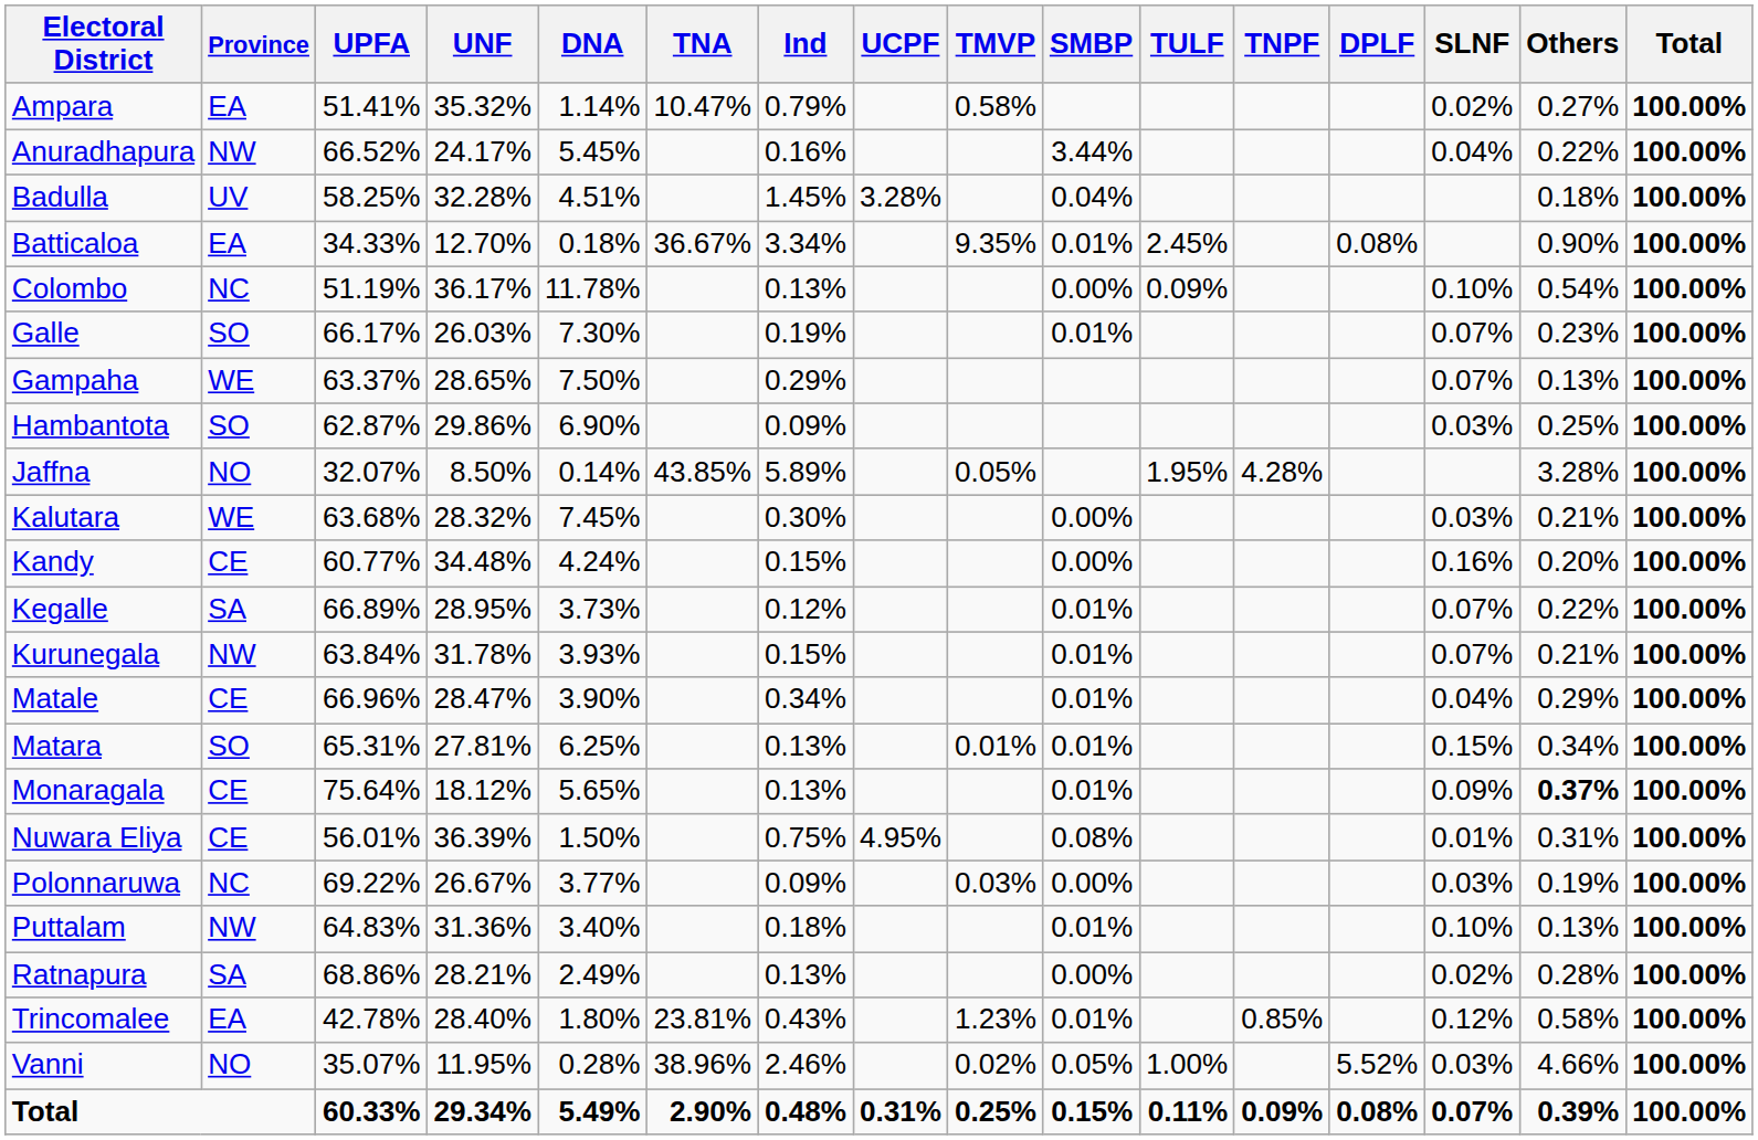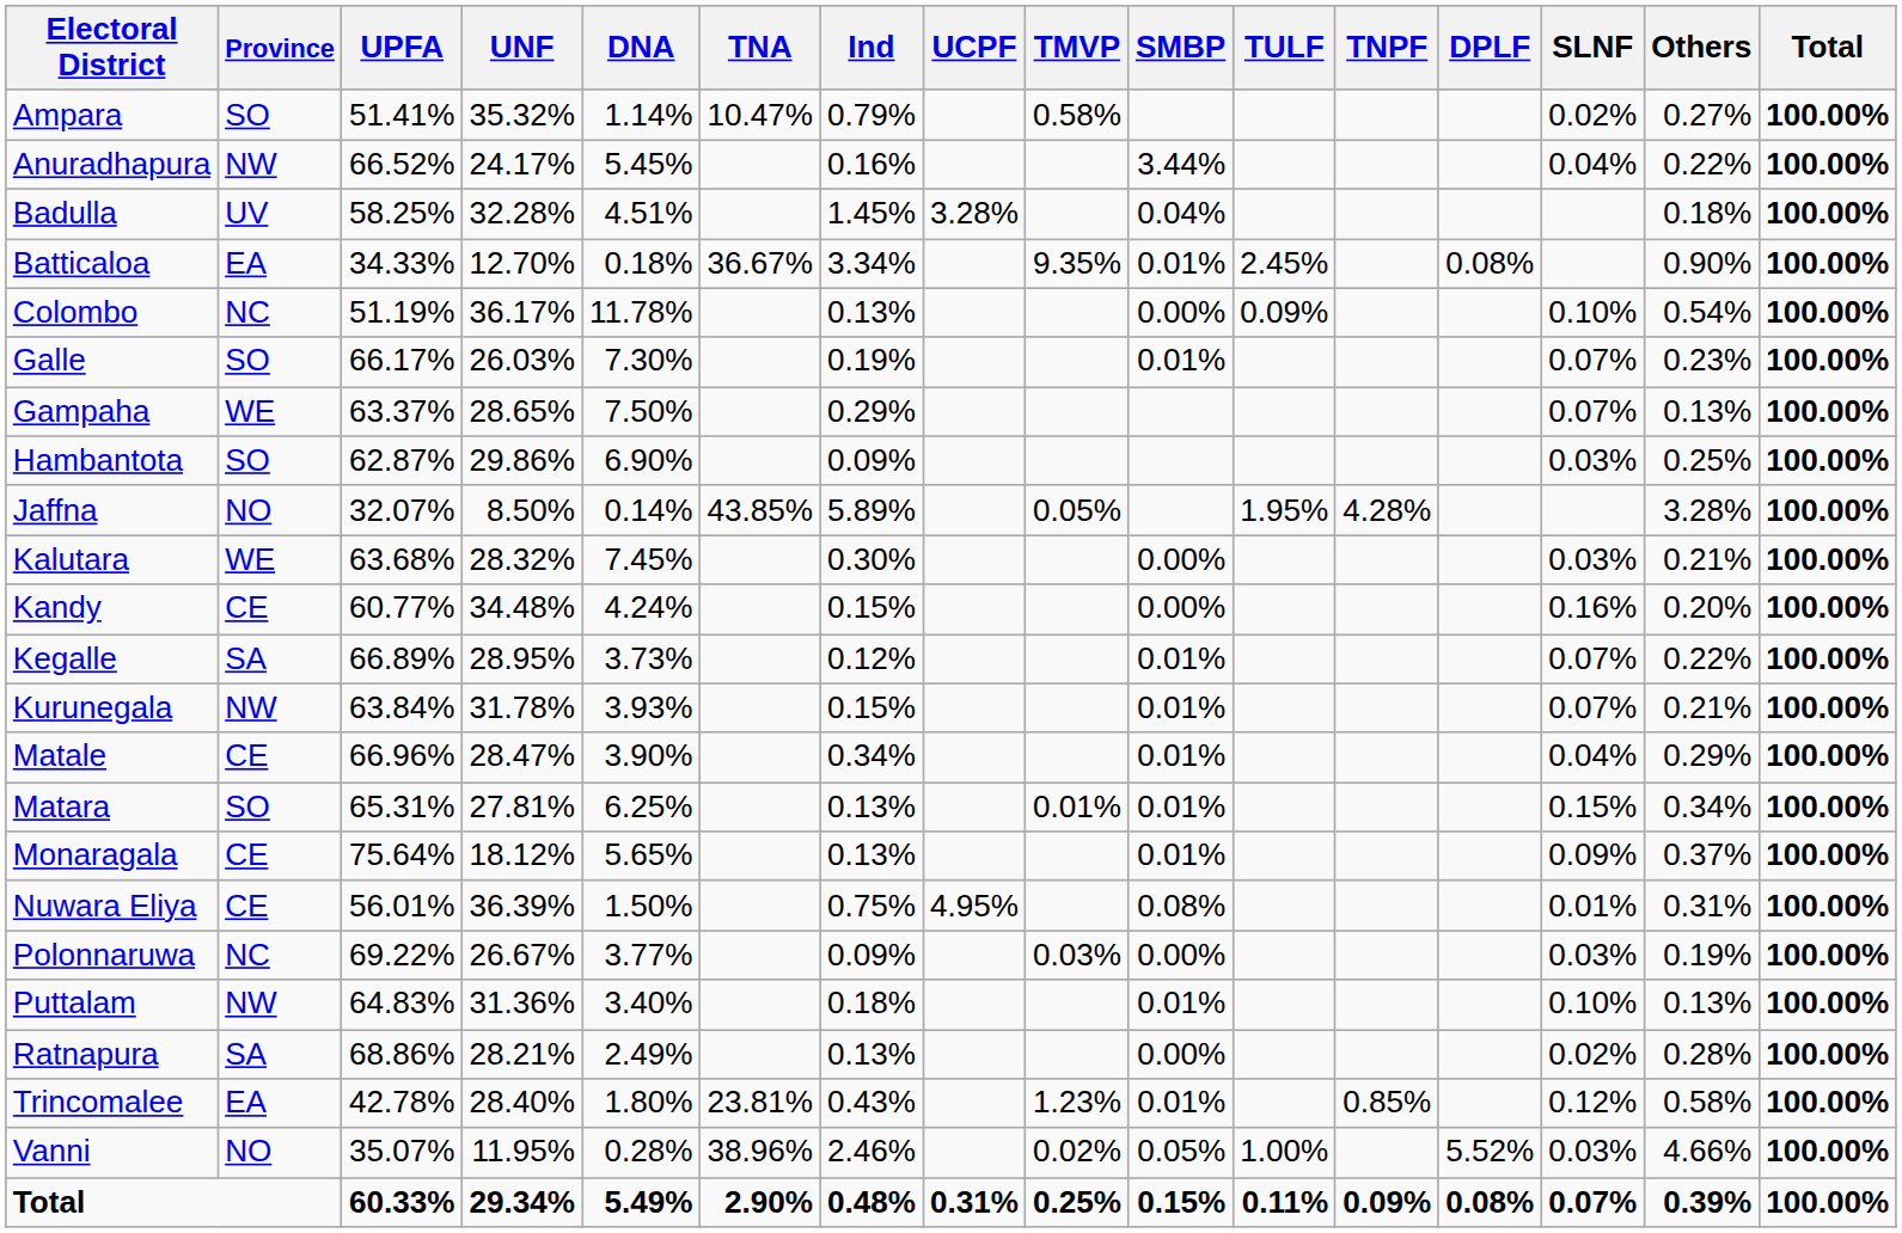 <table class="wikitable sortable" border="1" style="text-align:right;">
 <tr>
 <th><a href='#'>Electoral<br>District</a></th>
 <th><small><a href='#'>Province</a><br></small></th>
 <th><a href='#'>UPFA</a><br></th>
 <th><a href='#'>UNF</a><br></th>
 <th><a href='#'>DNA</a><br></th>
 <th><a href='#'>TNA</a><br></th>
 <th><a href='#'>Ind</a><br></th>
 <th><a href='#'>UCPF</a><br></th>
 <th><a href='#'>TMVP</a><br></th>
 <th><a href='#'>SMBP</a><br></th>
 <th><a href='#'>TULF</a><br></th>
 <th><a href='#'>TNPF</a><br></th>
 <th><a href='#'>DPLF</a><br></th>
 <th>SLNF<br></th>
 <th>Others<br></th>
 <th>Total<br></th>
 </tr>
 <tr>
 <td align=left><a href='#'>Ampara</a></td>
-<td align=left><a href='#'>EA</a></td>
+<td align=left><a href='#'>SO</a></td>
 <td>51.41%</td>
 <td>35.32%</td>
 <td>1.14%</td>
 <td>10.47%</td>
 <td>0.79%</td>
 <td></td>
 <td>0.58%</td>
 <td></td>
 <td></td>
 <td></td>
 <td></td>
 <td>0.02%</td>
 <td>0.27%</td>
 <td><strong>100.00%</strong></td>
 </tr>
 <tr>
 <td align=left><a href='#'>Anuradhapura</a></td>
 <td align=left><a href='#'>NW</a></td>
 <td>66.52%</td>
 <td>24.17%</td>
 <td>5.45%</td>
 <td></td>
 <td>0.16%</td>
 <td></td>
 <td></td>
 <td>3.44%</td>
 <td></td>
 <td></td>
 <td></td>
 <td>0.04%</td>
 <td>0.22%</td>
 <td><strong>100.00%</strong></td>
 </tr>
 <tr>
 <td align=left><a href='#'>Badulla</a></td>
 <td align=left><a href='#'>UV</a></td>
 <td>58.25%</td>
 <td>32.28%</td>
 <td>4.51%</td>
 <td></td>
 <td>1.45%</td>
 <td>3.28%</td>
 <td></td>
 <td>0.04%</td>
 <td></td>
 <td></td>
 <td></td>
 <td></td>
 <td>0.18%</td>
 <td><strong>100.00%</strong></td>
 </tr>
 <tr>
 <td align=left><a href='#'>Batticaloa</a></td>
 <td align=left><a href='#'>EA</a></td>
 <td>34.33%</td>
 <td>12.70%</td>
 <td>0.18%</td>
 <td>36.67%</td>
 <td>3.34%</td>
 <td></td>
 <td>9.35%</td>
 <td>0.01%</td>
 <td>2.45%</td>
 <td></td>
 <td>0.08%</td>
 <td></td>
 <td>0.90%</td>
 <td><strong>100.00%</strong></td>
 </tr>
 <tr>
 <td align=left><a href='#'>Colombo</a></td>
 <td align=left><a href='#'>NC</a></td>
 <td>51.19%</td>
 <td>36.17%</td>
 <td>11.78%</td>
 <td></td>
 <td>0.13%</td>
 <td></td>
 <td></td>
 <td>0.00%</td>
 <td>0.09%</td>
 <td></td>
 <td></td>
 <td>0.10%</td>
 <td>0.54%</td>
 <td><strong>100.00%</strong></td>
 </tr>
 <tr>
 <td align=left><a href='#'>Galle</a></td>
 <td align=left><a href='#'>SO</a></td>
 <td>66.17%</td>
 <td>26.03%</td>
 <td>7.30%</td>
 <td></td>
 <td>0.19%</td>
 <td></td>
 <td></td>
 <td>0.01%</td>
 <td></td>
 <td></td>
 <td></td>
 <td>0.07%</td>
 <td>0.23%</td>
 <td><strong>100.00%</strong></td>
 </tr>
 <tr>
 <td align=left><a href='#'>Gampaha</a></td>
 <td align=left><a href='#'>WE</a></td>
 <td>63.37%</td>
 <td>28.65%</td>
 <td>7.50%</td>
 <td></td>
 <td>0.29%</td>
 <td></td>
 <td></td>
 <td></td>
 <td></td>
 <td></td>
 <td></td>
 <td>0.07%</td>
 <td>0.13%</td>
 <td><strong>100.00%</strong></td>
 </tr>
 <tr>
 <td align=left><a href='#'>Hambantota</a></td>
 <td align=left><a href='#'>SO</a></td>
 <td>62.87%</td>
 <td>29.86%</td>
 <td>6.90%</td>
 <td></td>
 <td>0.09%</td>
 <td></td>
 <td></td>
 <td></td>
 <td></td>
 <td></td>
 <td></td>
 <td>0.03%</td>
 <td>0.25%</td>
 <td><strong>100.00%</strong></td>
 </tr>
 <tr>
 <td align=left><a href='#'>Jaffna</a></td>
 <td align=left><a href='#'>NO</a></td>
 <td>32.07%</td>
 <td>8.50%</td>
 <td>0.14%</td>
 <td>43.85%</td>
 <td>5.89%</td>
 <td></td>
 <td>0.05%</td>
 <td></td>
 <td>1.95%</td>
 <td>4.28%</td>
 <td></td>
 <td></td>
 <td>3.28%</td>
 <td><strong>100.00%</strong></td>
 </tr>
 <tr>
 <td align=left><a href='#'>Kalutara</a></td>
 <td align=left><a href='#'>WE</a></td>
 <td>63.68%</td>
 <td>28.32%</td>
 <td>7.45%</td>
 <td></td>
 <td>0.30%</td>
 <td></td>
 <td></td>
 <td>0.00%</td>
 <td></td>
 <td></td>
 <td></td>
 <td>0.03%</td>
 <td>0.21%</td>
 <td><strong>100.00%</strong></td>
 </tr>
 <tr>
 <td align=left><a href='#'>Kandy</a></td>
 <td align=left><a href='#'>CE</a></td>
 <td>60.77%</td>
 <td>34.48%</td>
 <td>4.24%</td>
 <td></td>
 <td>0.15%</td>
 <td></td>
 <td></td>
 <td>0.00%</td>
 <td></td>
 <td></td>
 <td></td>
 <td>0.16%</td>
 <td>0.20%</td>
 <td><strong>100.00%</strong></td>
 </tr>
 <tr>
 <td align=left><a href='#'>Kegalle</a></td>
 <td align=left><a href='#'>SA</a></td>
 <td>66.89%</td>
 <td>28.95%</td>
 <td>3.73%</td>
 <td></td>
 <td>0.12%</td>
 <td></td>
 <td></td>
 <td>0.01%</td>
 <td></td>
 <td></td>
 <td></td>
 <td>0.07%</td>
 <td>0.22%</td>
 <td><strong>100.00%</strong></td>
 </tr>
 <tr>
 <td align=left><a href='#'>Kurunegala</a></td>
 <td align=left><a href='#'>NW</a></td>
 <td>63.84%</td>
 <td>31.78%</td>
 <td>3.93%</td>
 <td></td>
 <td>0.15%</td>
 <td></td>
 <td></td>
 <td>0.01%</td>
 <td></td>
 <td></td>
 <td></td>
 <td>0.07%</td>
 <td>0.21%</td>
 <td><strong>100.00%</strong></td>
 </tr>
 <tr>
 <td align=left><a href='#'>Matale</a></td>
 <td align=left><a href='#'>CE</a></td>
 <td>66.96%</td>
 <td>28.47%</td>
 <td>3.90%</td>
 <td></td>
 <td>0.34%</td>
 <td></td>
 <td></td>
 <td>0.01%</td>
 <td></td>
 <td></td>
 <td></td>
 <td>0.04%</td>
 <td>0.29%</td>
 <td><strong>100.00%</strong></td>
 </tr>
 <tr>
 <td align=left><a href='#'>Matara</a></td>
 <td align=left><a href='#'>SO</a></td>
 <td>65.31%</td>
 <td>27.81%</td>
 <td>6.25%</td>
 <td></td>
 <td>0.13%</td>
 <td></td>
 <td>0.01%</td>
 <td>0.01%</td>
 <td></td>
 <td></td>
 <td></td>
 <td>0.15%</td>
 <td>0.34%</td>
 <td><strong>100.00%</strong></td>
 </tr>
 <tr>
 <td align=left><a href='#'>Monaragala</a></td>
 <td align=left><a href='#'>CE</a></td>
 <td>75.64%</td>
 <td>18.12%</td>
 <td>5.65%</td>
 <td></td>
 <td>0.13%</td>
 <td></td>
 <td></td>
 <td>0.01%</td>
 <td></td>
 <td></td>
 <td></td>
 <td>0.09%</td>
-<td><strong>0.37%</strong></td>
+<td>0.37%</td>
 <td><strong>100.00%</strong></td>
 </tr>
 <tr>
 <td align=left><a href='#'>Nuwara Eliya</a></td>
 <td align=left><a href='#'>CE</a></td>
 <td>56.01%</td>
 <td>36.39%</td>
 <td>1.50%</td>
 <td></td>
 <td>0.75%</td>
 <td>4.95%</td>
 <td></td>
 <td>0.08%</td>
 <td></td>
 <td></td>
 <td></td>
 <td>0.01%</td>
 <td>0.31%</td>
 <td><strong>100.00%</strong></td>
 </tr>
 <tr>
 <td align=left><a href='#'>Polonnaruwa</a></td>
 <td align=left><a href='#'>NC</a></td>
 <td>69.22%</td>
 <td>26.67%</td>
 <td>3.77%</td>
 <td></td>
 <td>0.09%</td>
 <td></td>
 <td>0.03%</td>
 <td>0.00%</td>
 <td></td>
 <td></td>
 <td></td>
 <td>0.03%</td>
 <td>0.19%</td>
 <td><strong>100.00%</strong></td>
 </tr>
 <tr>
 <td align=left><a href='#'>Puttalam</a></td>
 <td align=left><a href='#'>NW</a></td>
 <td>64.83%</td>
 <td>31.36%</td>
 <td>3.40%</td>
 <td></td>
 <td>0.18%</td>
 <td></td>
 <td></td>
 <td>0.01%</td>
 <td></td>
 <td></td>
 <td></td>
 <td>0.10%</td>
 <td>0.13%</td>
 <td><strong>100.00%</strong></td>
 </tr>
 <tr>
 <td align=left><a href='#'>Ratnapura</a></td>
 <td align=left><a href='#'>SA</a></td>
 <td>68.86%</td>
 <td>28.21%</td>
 <td>2.49%</td>
 <td></td>
 <td>0.13%</td>
 <td></td>
 <td></td>
 <td>0.00%</td>
 <td></td>
 <td></td>
 <td></td>
 <td>0.02%</td>
 <td>0.28%</td>
 <td><strong>100.00%</strong></td>
 </tr>
 <tr>
 <td align=left><a href='#'>Trincomalee</a></td>
 <td align=left><a href='#'>EA</a></td>
 <td>42.78%</td>
 <td>28.40%</td>
 <td>1.80%</td>
 <td>23.81%</td>
 <td>0.43%</td>
 <td></td>
 <td>1.23%</td>
 <td>0.01%</td>
 <td></td>
 <td>0.85%</td>
 <td></td>
 <td>0.12%</td>
 <td>0.58%</td>
 <td><strong>100.00%</strong></td>
 </tr>
 <tr>
 <td align=left><a href='#'>Vanni</a></td>
 <td align=left><a href='#'>NO</a></td>
 <td>35.07%</td>
 <td>11.95%</td>
 <td>0.28%</td>
 <td>38.96%</td>
 <td>2.46%</td>
 <td></td>
 <td>0.02%</td>
 <td>0.05%</td>
 <td>1.00%</td>
 <td></td>
 <td>5.52%</td>
 <td>0.03%</td>
 <td>4.66%</td>
 <td><strong>100.00%</strong></td>
 </tr>
 <tr class="sortbottom">
 <td align=left colspan=2><strong>Total</strong></td>
 <td><strong>60.33%</strong></td>
 <td><strong>29.34%</strong></td>
 <td><strong>5.49%</strong></td>
 <td><strong>2.90%</strong></td>
 <td><strong>0.48%</strong></td>
 <td><strong>0.31%</strong></td>
 <td><strong>0.25%</strong></td>
 <td><strong>0.15%</strong></td>
 <td><strong>0.11%</strong></td>
 <td><strong>0.09%</strong></td>
 <td><strong>0.08%</strong></td>
 <td><strong>0.07%</strong></td>
 <td><strong>0.39%</strong></td>
 <td><strong>100.00%</strong></td>
 </tr>
 </table>
